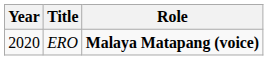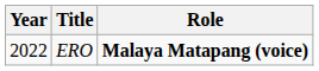 <table class="wikitable">
 <tr>
 <th>Year</th>
 <th>Title</th>
 <th>Role</th>
 </tr>
 <tr>
-<td>2020</td>
+<td>2022</td>
 <td><em>ERO</em></td>
 <td><strong>Malaya Matapang (voice)</strong></td>
 </tr>
 </table>
